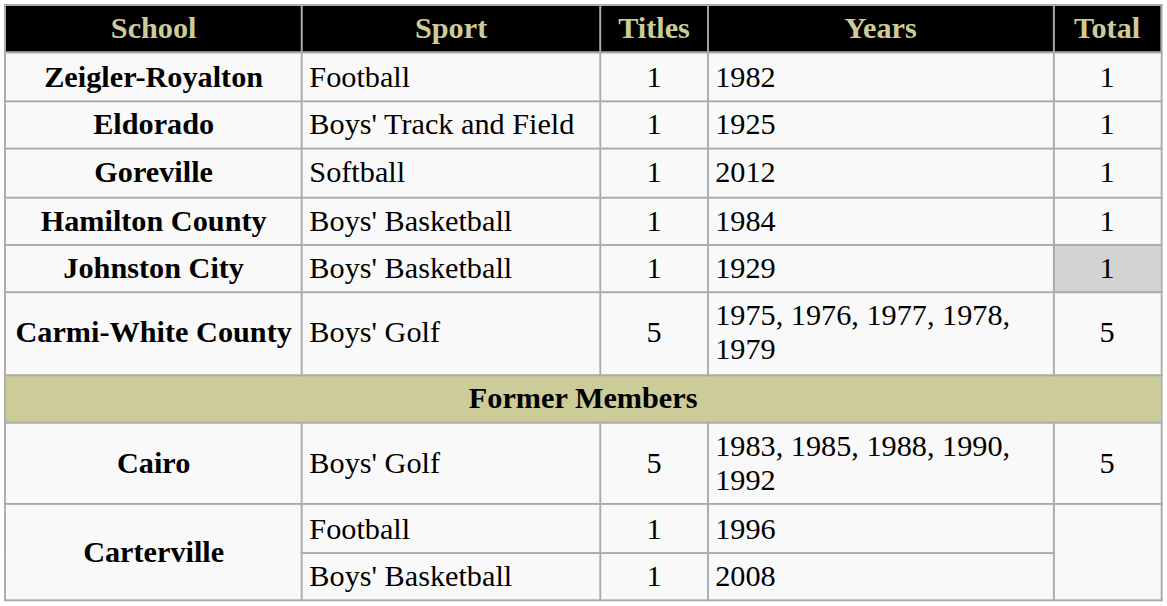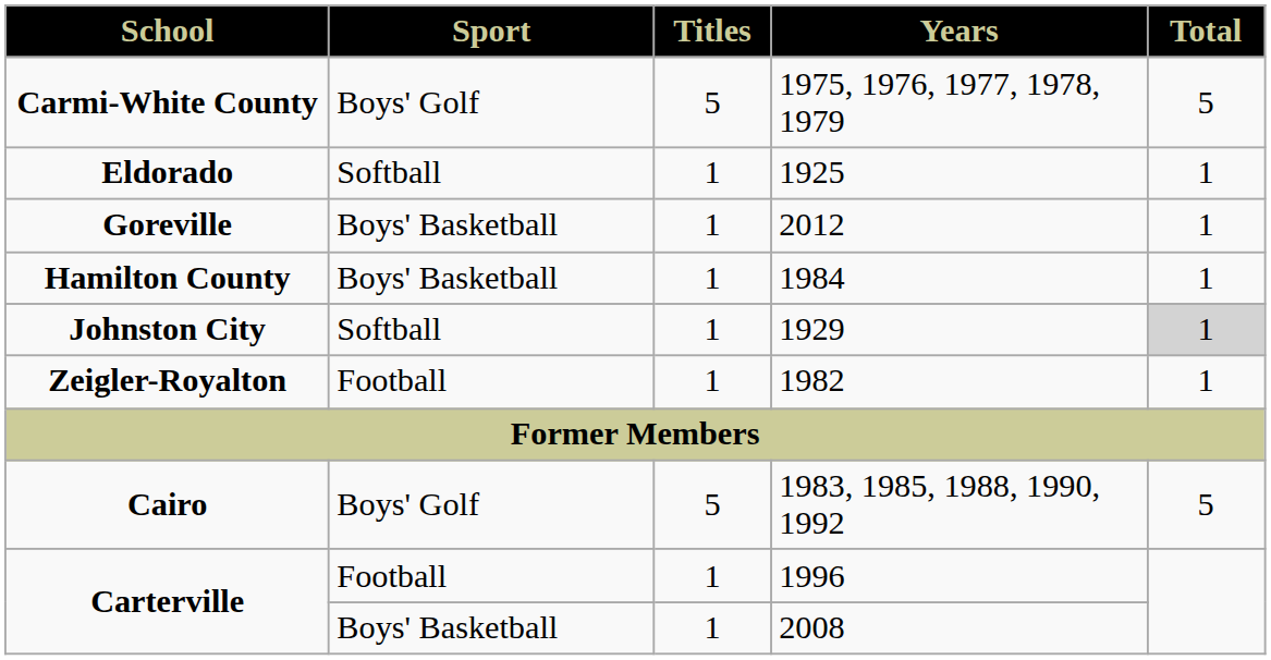 <table class="wikitable" border="1" style="text-align:center;">
 <tr style="background: black; color: #cccc99">
 <td width="150"><strong>School</strong></td>
 <td width="150"><strong>Sport</strong></td>
 <td width="50"><strong>Titles</strong></td>
 <td width="175"><strong>Years</strong></td>
 <td width="50"><strong>Total</strong></td>
 </tr>
 <tr>
-<td><strong>Zeigler-Royalton</strong></td>
-<td align="left">Football</td>
-<td>1</td>
-<td align="left">1982</td>
-<td>1</td>
+<td><strong>Carmi-White County</strong></td>
+<td align="left">Boys' Golf</td>
+<td>5</td>
+<td align="left">1975, 1976, 1977, 1978, 1979</td>
+<td>5</td>
 </tr>
 <tr>
 <td><strong>Eldorado</strong></td>
-<td align="left">Boys' Track and Field</td>
+<td align="left">Softball</td>
 <td>1</td>
 <td align="left">1925</td>
 <td>1</td>
 </tr>
 <tr>
 <td><strong>Goreville</strong></td>
-<td align="left">Softball</td>
+<td align="left">Boys' Basketball</td>
 <td>1</td>
 <td align="left">2012</td>
 <td>1</td>
 </tr>
 <tr>
 <td><strong>Hamilton County</strong></td>
 <td align="left">Boys' Basketball</td>
 <td>1</td>
 <td align="left">1984</td>
 <td>1</td>
 </tr>
 <tr>
 <td><strong>Johnston City</strong></td>
-<td align="left">Boys' Basketball</td>
+<td align="left">Softball</td>
 <td>1</td>
 <td align="left">1929</td>
 <td style="background: lightgrey;">1</td>
 </tr>
 <tr>
-<td><strong>Carmi-White County</strong></td>
-<td align="left">Boys' Golf</td>
-<td>5</td>
-<td align="left">1975, 1976, 1977, 1978, 1979</td>
-<td>5</td>
+<td><strong>Zeigler-Royalton</strong></td>
+<td align="left">Football</td>
+<td>1</td>
+<td align="left">1982</td>
+<td>1</td>
 </tr>
 <tr style="background: #cccc99; color: black">
 <td colspan="5" style="text-align:center;"><strong>Former Members</strong></td>
 </tr>
 <tr>
 <td><strong>Cairo</strong></td>
 <td align="left">Boys' Golf</td>
 <td>5</td>
 <td align="left">1983, 1985, 1988, 1990, 1992</td>
 <td>5</td>
 </tr>
 <tr>
 <td rowspan="2"><strong>Carterville</strong></td>
 <td align="left">Football</td>
 <td>1</td>
 <td align="left">1996</td>
 <td rowspan="2"></td>
 </tr>
 <tr>
 <td align="left">Boys' Basketball</td>
 <td>1</td>
 <td align="left">2008</td>
 </tr>
 </table>
